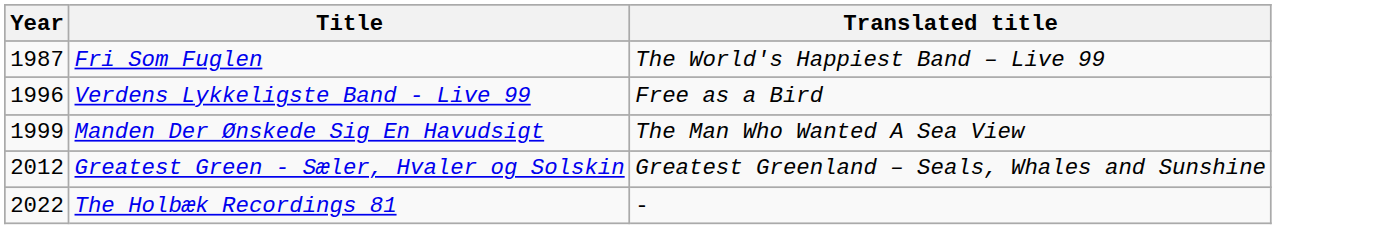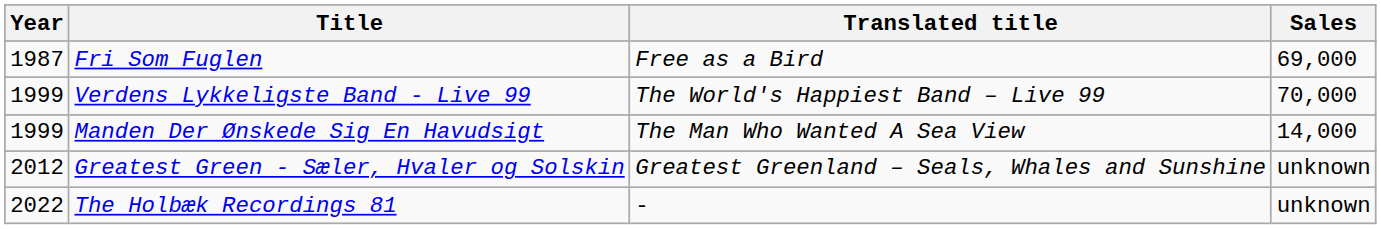 <table class="wikitable sortable">
 <tr>
 <th>Year</th>
 <th>Title</th>
 <th>Translated title</th>
+<th>Sales</th>
 </tr>
 <tr>
 <td>1987</td>
 <td><em><a href='#'>Fri Som Fuglen</a></em></td>
-<td><em>The World's Happiest Band – Live 99</em></td>
+<td><em>Free as a Bird</em></td>
+<td>69,000</td>
 </tr>
 <tr>
-<td>1996</td>
+<td>1999</td>
 <td><em><a href='#'>Verdens Lykkeligste Band - Live 99</a></em></td>
-<td><em>Free as a Bird</em></td>
+<td><em>The World's Happiest Band – Live 99</em></td>
+<td>70,000</td>
 </tr>
 <tr>
 <td>1999</td>
 <td><em><a href='#'>Manden Der Ønskede Sig En Havudsigt</a></em></td>
 <td><em>The Man Who Wanted A Sea View</em></td>
+<td>14,000</td>
 </tr>
 <tr>
 <td>2012</td>
 <td><em><a href='#'>Greatest Green - Sæler, Hvaler og Solskin</a></em></td>
 <td><em>Greatest Greenland – Seals, Whales and Sunshine</em></td>
+<td>unknown</td>
 </tr>
 <tr>
 <td>2022</td>
 <td><em><a href='#'>The Holbæk Recordings 81</a></em></td>
 <td>-</td>
+<td>unknown</td>
 </tr>
 </table>
